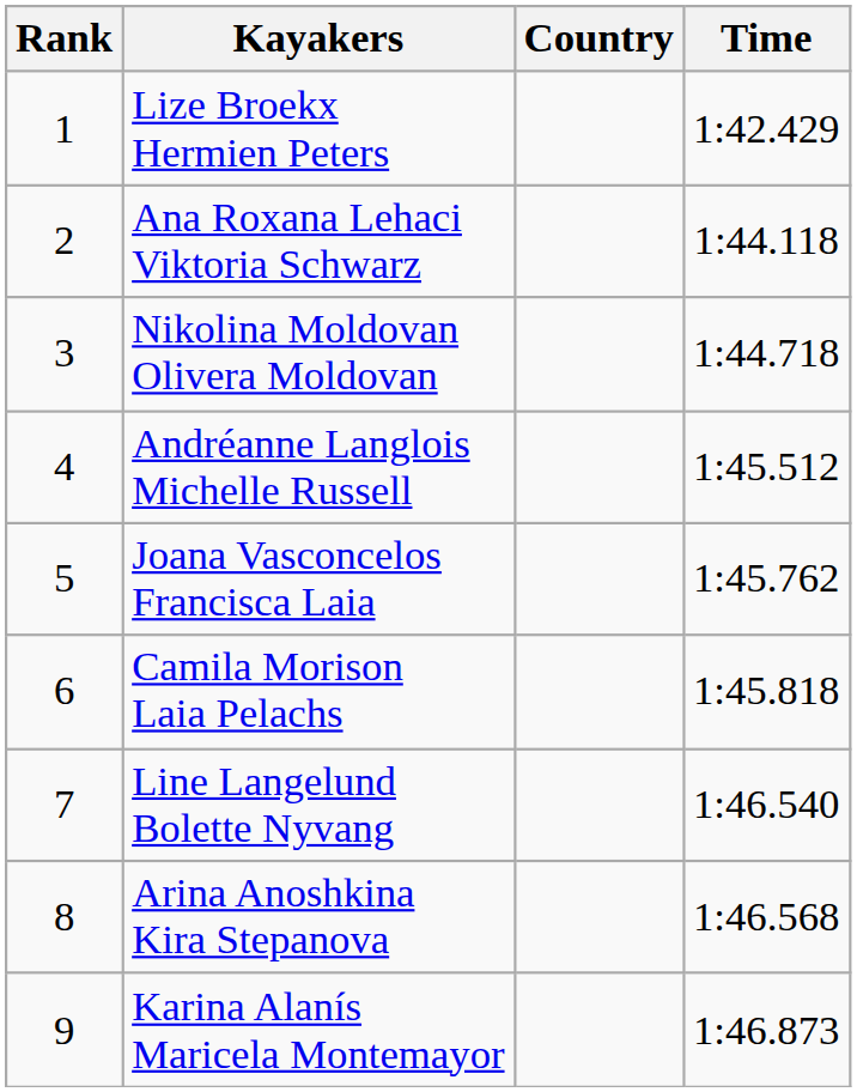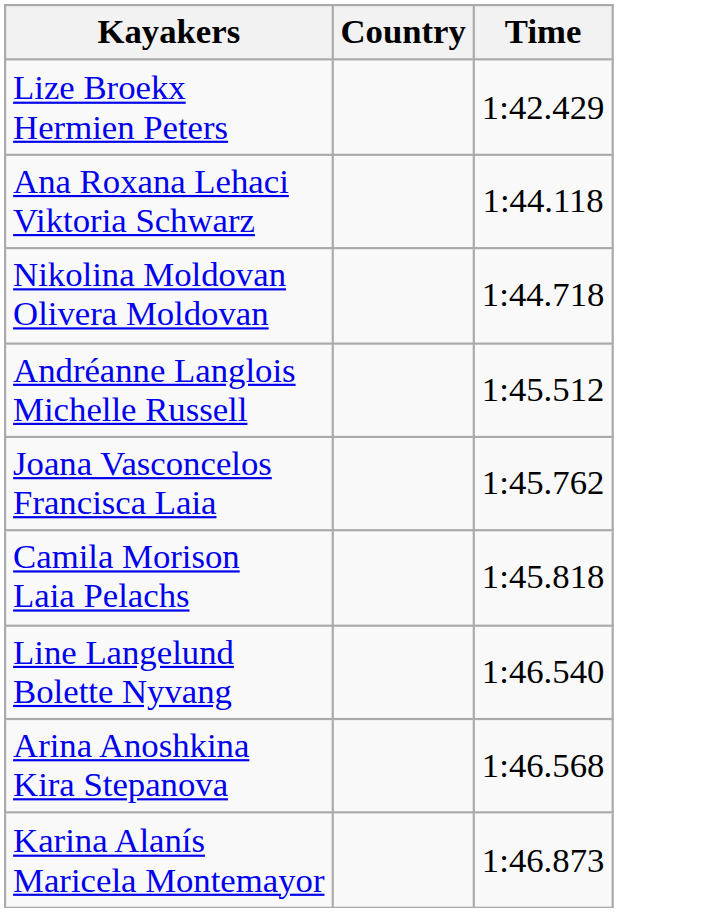 <table class="wikitable" style="text-align:center">
 <tr>
-<th>Rank</th>
 <th>Kayakers</th>
 <th>Country</th>
 <th>Time</th>
 </tr>
 <tr>
-<td>1</td>
 <td align="left"><a href='#'>Lize Broekx</a><br><a href='#'>Hermien Peters</a></td>
 <td align="left"></td>
 <td>1:42.429</td>
 </tr>
 <tr>
-<td>2</td>
 <td align="left"><a href='#'>Ana Roxana Lehaci</a><br><a href='#'>Viktoria Schwarz</a></td>
 <td align="left"></td>
 <td>1:44.118</td>
 </tr>
 <tr>
-<td>3</td>
 <td align="left"><a href='#'>Nikolina Moldovan</a><br><a href='#'>Olivera Moldovan</a></td>
 <td align="left"></td>
 <td>1:44.718</td>
 </tr>
 <tr>
-<td>4</td>
 <td align="left"><a href='#'>Andréanne Langlois</a><br><a href='#'>Michelle Russell</a></td>
 <td align="left"></td>
 <td>1:45.512</td>
 </tr>
 <tr>
-<td>5</td>
 <td align="left"><a href='#'>Joana Vasconcelos</a><br><a href='#'>Francisca Laia</a></td>
 <td align="left"></td>
 <td>1:45.762</td>
 </tr>
 <tr>
-<td>6</td>
 <td align="left"><a href='#'>Camila Morison</a><br><a href='#'>Laia Pelachs</a></td>
 <td align="left"></td>
 <td>1:45.818</td>
 </tr>
 <tr>
-<td>7</td>
 <td align="left"><a href='#'>Line Langelund</a><br><a href='#'>Bolette Nyvang</a></td>
 <td align="left"></td>
 <td>1:46.540</td>
 </tr>
 <tr>
-<td>8</td>
 <td align="left"><a href='#'>Arina Anoshkina</a><br><a href='#'>Kira Stepanova</a></td>
 <td align="left"></td>
 <td>1:46.568</td>
 </tr>
 <tr>
-<td>9</td>
 <td align="left"><a href='#'>Karina Alanís</a><br><a href='#'>Maricela Montemayor</a></td>
 <td align="left"></td>
 <td>1:46.873</td>
 </tr>
 </table>
